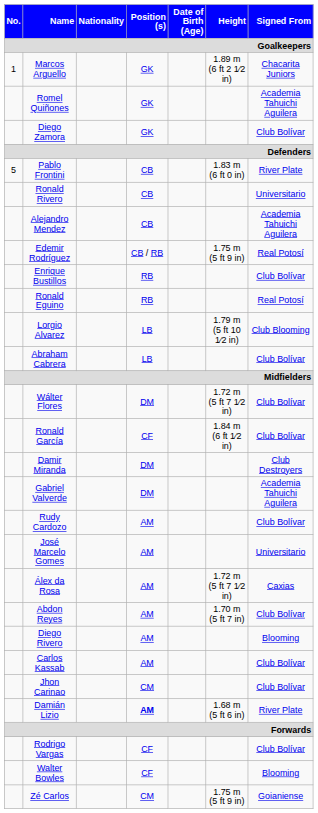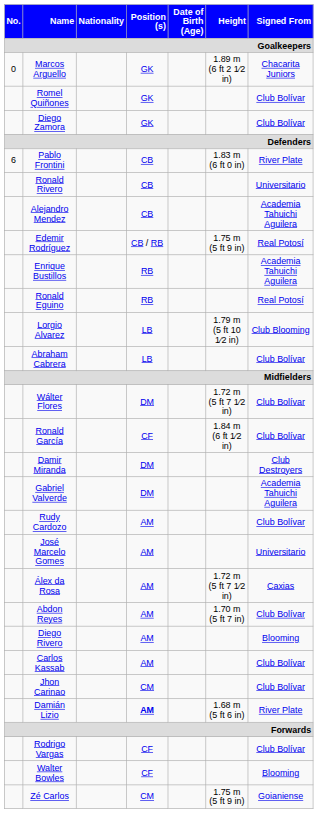 <table class="wikitable"  style="text-align:center; font-size:90%; width:80%;">
 <tr>
 <th style="background:#00f; color:white; text-align:right;">No.</th>
 <th style="background:#00f; color:white; text-align:right;">Name</th>
 <th style="background:#00f; color:white; text-align:right;">Nationality</th>
 <th style="background:#00f; color:white; text-align:right;">Position (s)</th>
 <th style="background:#00f; color:white; text-align:right;">Date of Birth (Age)</th>
 <th style="background:#00f; color:white; text-align:right;">Height</th>
 <th style="background:#00f; color:white; text-align:right;">Signed From</th>
 </tr>
 <tr>
 <th colspan="15"  style="background:#dcdcdc; text-align:right;">Goalkeepers</th>
 </tr>
 <tr>
-<td>1</td>
+<td>0</td>
 <td><a href='#'>Marcos Arguello</a></td>
 <td></td>
 <td><a href='#'>GK</a></td>
 <td></td>
 <td>1.89 m (6 ft 2 1⁄2 in)</td>
 <td> <a href='#'>Chacarita Juniors</a></td>
 </tr>
 <tr>
 <td></td>
 <td><a href='#'>Romel Quiñones</a></td>
 <td></td>
 <td><a href='#'>GK</a></td>
 <td></td>
 <td></td>
-<td> <a href='#'>Academia Tahuichi Aguilera</a></td>
+<td> <a href='#'>Club Bolívar</a></td>
 </tr>
 <tr>
 <td></td>
 <td><a href='#'>Diego Zamora</a></td>
 <td></td>
 <td><a href='#'>GK</a></td>
 <td></td>
 <td></td>
 <td> <a href='#'>Club Bolívar</a></td>
 </tr>
 <tr>
 <th colspan="15"  style="background:#dcdcdc; text-align:right;">Defenders</th>
 </tr>
 <tr>
-<td>5</td>
+<td>6</td>
 <td><a href='#'>Pablo Frontini</a></td>
 <td></td>
 <td><a href='#'>CB</a></td>
 <td></td>
 <td>1.83 m (6 ft 0 in)</td>
 <td> <a href='#'>River Plate</a></td>
 </tr>
 <tr>
 <td></td>
 <td><a href='#'>Ronald Rivero</a></td>
 <td></td>
 <td><a href='#'>CB</a></td>
 <td></td>
 <td></td>
 <td> <a href='#'>Universitario</a></td>
 </tr>
 <tr>
 <td></td>
 <td><a href='#'>Alejandro Mendez</a></td>
 <td></td>
 <td><a href='#'>CB</a></td>
 <td></td>
 <td></td>
 <td> <a href='#'>Academia Tahuichi Aguilera</a></td>
 </tr>
 <tr>
 <td></td>
 <td><a href='#'>Edemir Rodríguez</a></td>
 <td></td>
 <td><a href='#'>CB</a> / <a href='#'>RB</a></td>
 <td></td>
 <td>1.75 m (5 ft 9 in)</td>
 <td> <a href='#'>Real Potosí</a></td>
 </tr>
 <tr>
 <td></td>
 <td><a href='#'>Enrique Bustillos</a></td>
 <td></td>
 <td><a href='#'>RB</a></td>
 <td></td>
 <td></td>
-<td> <a href='#'>Club Bolívar</a></td>
+<td> <a href='#'>Academia Tahuichi Aguilera</a></td>
 </tr>
 <tr>
 <td></td>
 <td><a href='#'>Ronald Eguino</a></td>
 <td></td>
 <td><a href='#'>RB</a></td>
 <td></td>
 <td></td>
 <td> <a href='#'>Real Potosí</a></td>
 </tr>
 <tr>
 <td></td>
 <td><a href='#'>Lorgio Alvarez</a></td>
 <td></td>
 <td><a href='#'>LB</a></td>
 <td></td>
 <td>1.79 m (5 ft 10 1⁄2 in)</td>
 <td> <a href='#'>Club Blooming</a></td>
 </tr>
 <tr>
 <td></td>
 <td><a href='#'>Abraham Cabrera</a></td>
 <td></td>
 <td><a href='#'>LB</a></td>
 <td></td>
 <td></td>
 <td> <a href='#'>Club Bolívar</a></td>
 </tr>
 <tr>
 <th colspan="15"  style="background:#dcdcdc; text-align:right;">Midfielders</th>
 </tr>
 <tr>
 <td></td>
 <td><a href='#'>Wálter Flores</a></td>
 <td></td>
 <td><a href='#'>DM</a></td>
 <td></td>
 <td>1.72 m (5 ft 7 1⁄2 in)</td>
 <td> <a href='#'>Club Bolívar</a></td>
 </tr>
 <tr>
 <td></td>
 <td><a href='#'>Ronald García</a></td>
 <td></td>
 <td><a href='#'>CF</a></td>
 <td></td>
 <td>1.84 m (6 ft 1⁄2 in)</td>
 <td> <a href='#'>Club Bolívar</a></td>
 </tr>
 <tr>
 <td></td>
 <td><a href='#'>Damir Miranda</a></td>
 <td></td>
 <td><a href='#'>DM</a></td>
 <td></td>
 <td></td>
 <td> <a href='#'>Club Destroyers</a></td>
 </tr>
 <tr>
 <td></td>
 <td><a href='#'>Gabriel Valverde</a></td>
 <td></td>
 <td><a href='#'>DM</a></td>
 <td></td>
 <td></td>
 <td> <a href='#'>Academia Tahuichi Aguilera</a></td>
 </tr>
 <tr>
 <td></td>
 <td><a href='#'>Rudy Cardozo</a></td>
 <td></td>
 <td><a href='#'>AM</a></td>
 <td></td>
 <td></td>
 <td> <a href='#'>Club Bolívar</a></td>
 </tr>
 <tr>
 <td></td>
 <td><a href='#'>José Marcelo Gomes</a></td>
 <td></td>
 <td><a href='#'>AM</a></td>
 <td></td>
 <td></td>
 <td> <a href='#'>Universitario</a></td>
 </tr>
 <tr>
 <td></td>
 <td><a href='#'>Álex da Rosa</a></td>
 <td></td>
 <td><a href='#'>AM</a></td>
 <td></td>
 <td>1.72 m (5 ft 7 1⁄2 in)</td>
 <td> <a href='#'>Caxias</a></td>
 </tr>
 <tr>
 <td></td>
 <td><a href='#'>Abdon Reyes</a></td>
 <td></td>
 <td><a href='#'>AM</a></td>
 <td></td>
 <td>1.70 m (5 ft 7 in)</td>
 <td> <a href='#'>Club Bolívar</a></td>
 </tr>
 <tr>
 <td></td>
 <td><a href='#'>Diego Rivero</a></td>
 <td></td>
 <td><a href='#'>AM</a></td>
 <td></td>
 <td></td>
 <td> <a href='#'>Blooming</a></td>
 </tr>
 <tr>
 <td></td>
 <td><a href='#'>Carlos Kassab</a></td>
 <td></td>
 <td><a href='#'>AM</a></td>
 <td></td>
 <td></td>
 <td> <a href='#'>Club Bolívar</a></td>
 </tr>
 <tr>
 <td></td>
 <td><a href='#'>Jhon Carinao</a></td>
 <td></td>
 <td><a href='#'>CM</a></td>
 <td></td>
 <td></td>
 <td> <a href='#'>Club Bolívar</a></td>
 </tr>
 <tr>
 <td></td>
 <td><a href='#'>Damián Lizio</a></td>
 <td></td>
 <td><strong><a href='#'>AM</a></strong></td>
 <td></td>
 <td>1.68 m (5 ft 6 in)</td>
 <td> <a href='#'>River Plate</a></td>
 </tr>
 <tr>
 <th colspan="15"  style="background:#dcdcdc; text-align:right;">Forwards</th>
 </tr>
 <tr>
 <td></td>
 <td><a href='#'>Rodrigo Vargas</a></td>
 <td></td>
 <td><a href='#'>CF</a></td>
 <td></td>
 <td></td>
 <td> <a href='#'>Club Bolívar</a></td>
 </tr>
 <tr>
 <td></td>
 <td><a href='#'>Walter Bowles</a></td>
 <td></td>
 <td><a href='#'>CF</a></td>
 <td></td>
 <td></td>
 <td> <a href='#'>Blooming</a></td>
 </tr>
 <tr>
 <td></td>
 <td><a href='#'>Zé Carlos</a></td>
 <td></td>
 <td><a href='#'>CM</a></td>
 <td></td>
 <td>1.75 m (5 ft 9 in)</td>
 <td> <a href='#'>Goianiense</a></td>
 </tr>
 </table>
